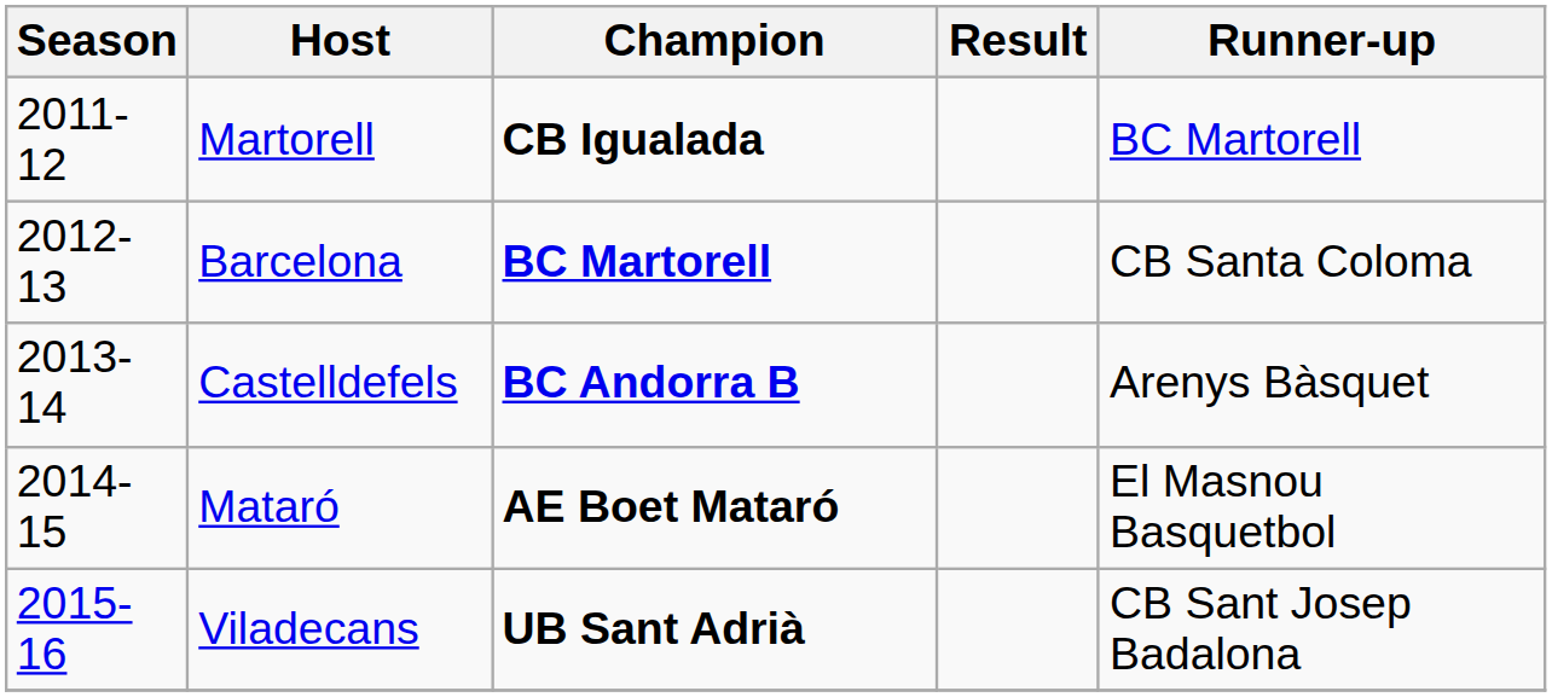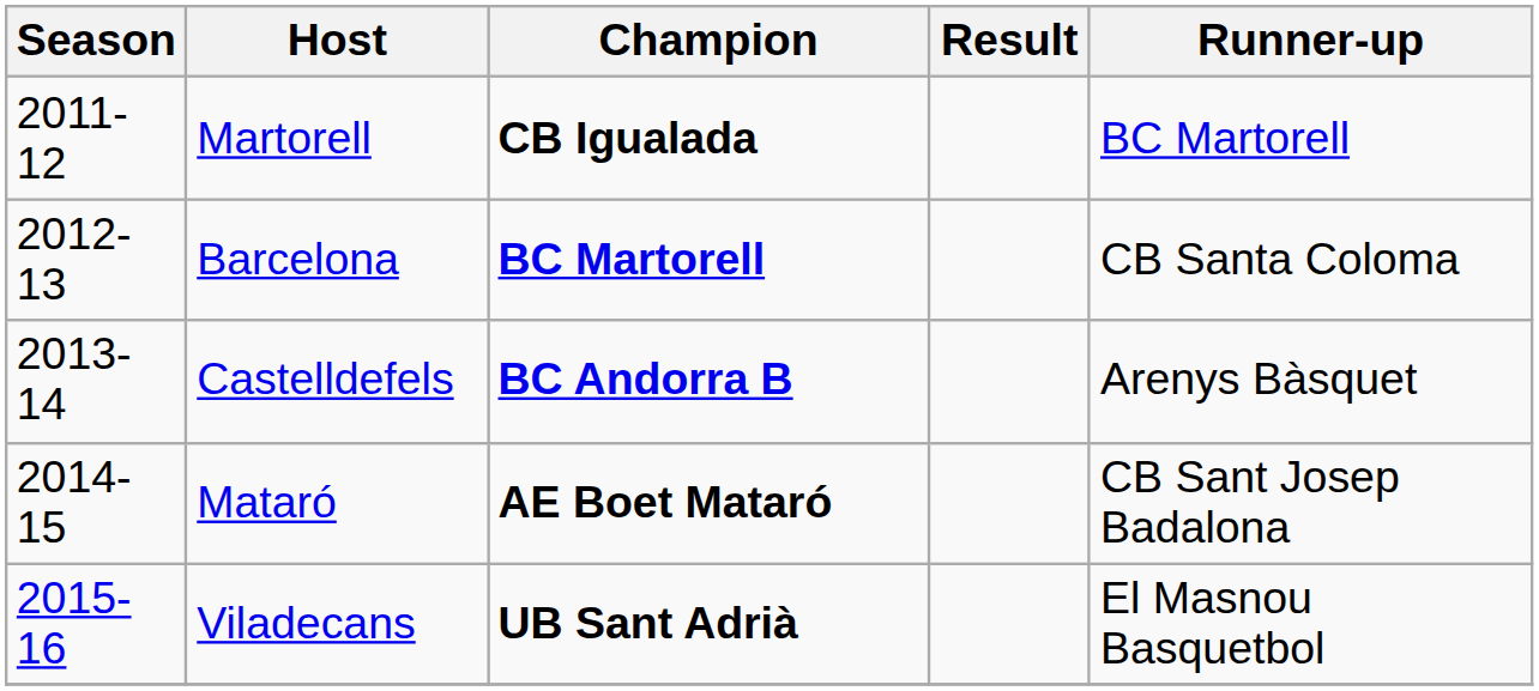 <table class="wikitable">
 <tr>
 <th width=50>Season</th>
 <th width=100>Host</th>
 <th width=150>Champion</th>
 <th width=50>Result</th>
 <th width=150>Runner-up</th>
 </tr>
 <tr>
 <td>2011-12</td>
 <td><a href='#'>Martorell</a></td>
 <td><strong>CB Igualada</strong></td>
 <td></td>
 <td><a href='#'>BC Martorell</a></td>
 </tr>
 <tr>
 <td>2012-13</td>
 <td><a href='#'>Barcelona</a></td>
 <td><strong><a href='#'>BC Martorell</a></strong></td>
 <td></td>
 <td>CB Santa Coloma</td>
 </tr>
 <tr>
 <td>2013-14</td>
 <td><a href='#'>Castelldefels</a></td>
 <td><strong><a href='#'>BC Andorra B</a></strong></td>
 <td></td>
 <td>Arenys Bàsquet</td>
 </tr>
 <tr>
 <td>2014-15</td>
 <td><a href='#'>Mataró</a></td>
 <td><strong>AE Boet Mataró</strong></td>
 <td></td>
-<td>El Masnou Basquetbol</td>
+<td>CB Sant Josep Badalona</td>
 </tr>
 <tr>
 <td><a href='#'>2015-16</a></td>
 <td><a href='#'>Viladecans</a></td>
 <td><strong>UB Sant Adrià</strong></td>
 <td></td>
-<td>CB Sant Josep Badalona</td>
+<td>El Masnou Basquetbol</td>
 </tr>
 <tr>
 </tr>
 </table>
